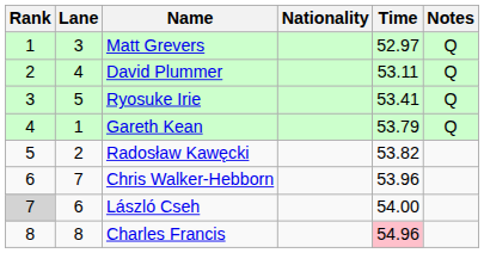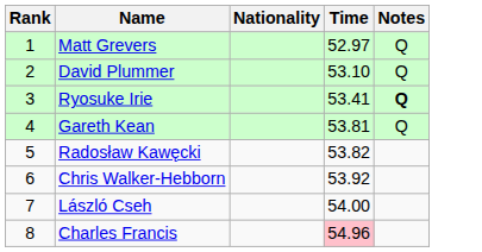 <table class="wikitable sortable" style="text-align:center">
 <tr>
 <th>Rank</th>
-<th>Lane</th>
 <th>Name</th>
 <th>Nationality</th>
 <th>Time</th>
 <th>Notes</th>
 </tr>
 <tr bgcolor=ccffcc>
 <td>1</td>
-<td>3</td>
 <td align=left><a href='#'>Matt Grevers</a></td>
 <td align=left></td>
 <td>52.97</td>
 <td>Q</td>
 </tr>
 <tr bgcolor=ccffcc>
 <td>2</td>
-<td>4</td>
 <td align=left><a href='#'>David Plummer</a></td>
 <td align=left></td>
-<td>53.11</td>
+<td>53.10</td>
 <td>Q</td>
 </tr>
 <tr bgcolor=ccffcc>
 <td>3</td>
-<td>5</td>
 <td align=left><a href='#'>Ryosuke Irie</a></td>
 <td align=left></td>
 <td>53.41</td>
-<td>Q</td>
+<td><strong>Q</strong></td>
 </tr>
 <tr bgcolor=ccffcc>
 <td>4</td>
-<td>1</td>
 <td align=left><a href='#'>Gareth Kean</a></td>
 <td align=left></td>
-<td>53.79</td>
+<td>53.81</td>
 <td>Q</td>
 </tr>
 <tr>
 <td>5</td>
-<td>2</td>
 <td align=left><a href='#'>Radosław Kawęcki</a></td>
 <td align=left></td>
 <td>53.82</td>
 <td></td>
 </tr>
 <tr>
 <td>6</td>
-<td>7</td>
 <td align=left><a href='#'>Chris Walker-Hebborn</a></td>
 <td align=left></td>
-<td>53.96</td>
+<td>53.92</td>
 <td></td>
 </tr>
 <tr>
-<td style="background: lightgrey;">7</td>
-<td>6</td>
+<td>7</td>
 <td align=left><a href='#'>László Cseh</a></td>
 <td align=left></td>
 <td>54.00</td>
 <td></td>
 </tr>
 <tr>
 <td>8</td>
-<td>8</td>
 <td align=left><a href='#'>Charles Francis</a></td>
 <td align=left></td>
 <td style="background: pink;">54.96</td>
 <td></td>
 </tr>
 </table>
